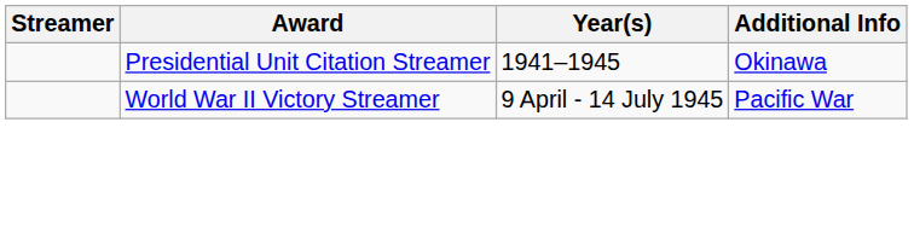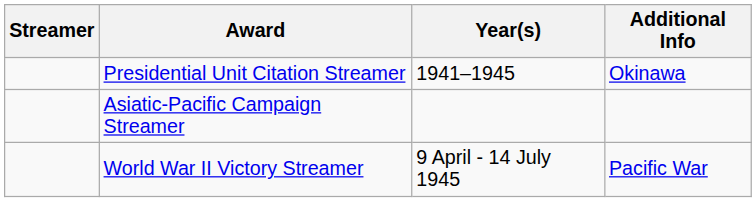 <table class=wikitable>
 <tr>
 <th>Streamer</th>
 <th>Award</th>
 <th>Year(s)</th>
 <th>Additional Info</th>
 </tr>
 <tr>
 <td></td>
 <td><a href='#'>Presidential Unit Citation Streamer</a></td>
 <td>1941–1945</td>
 <td><a href='#'>Okinawa</a></td>
 </tr>
 <tr>
 <td></td>
+<td><a href='#'>Asiatic-Pacific Campaign Streamer</a></td>
+<td><br></td>
+<td><br></td>
+</tr>
+<tr>
+<td></td>
 <td><a href='#'>World War II Victory Streamer</a></td>
 <td>9 April - 14 July 1945</td>
 <td><a href='#'>Pacific War</a></td>
 </tr>
 </table>
